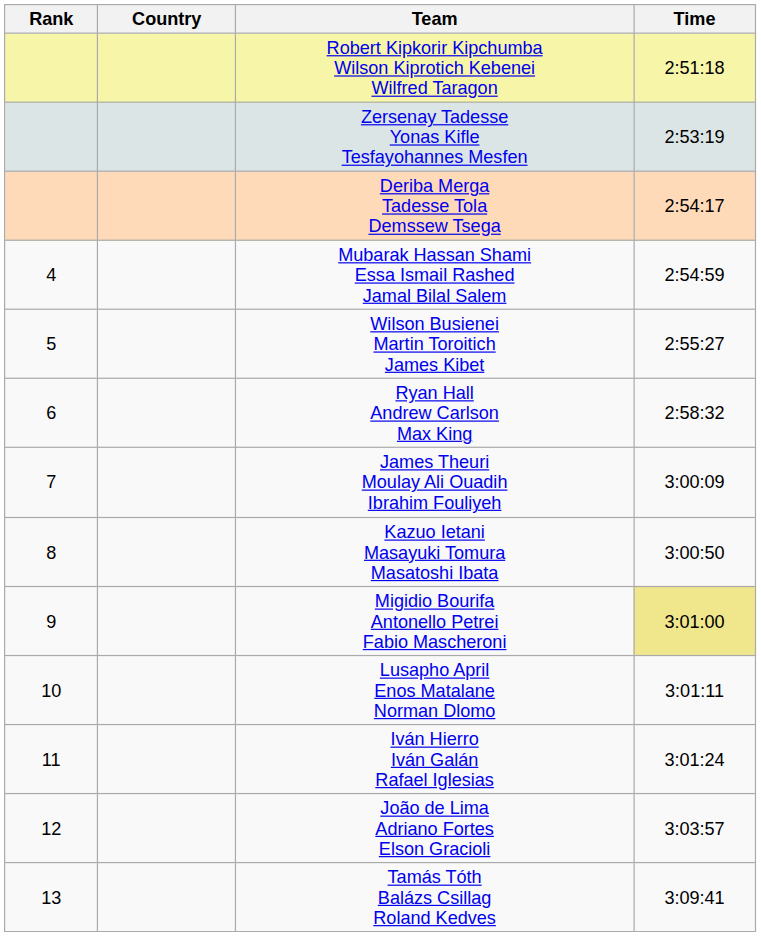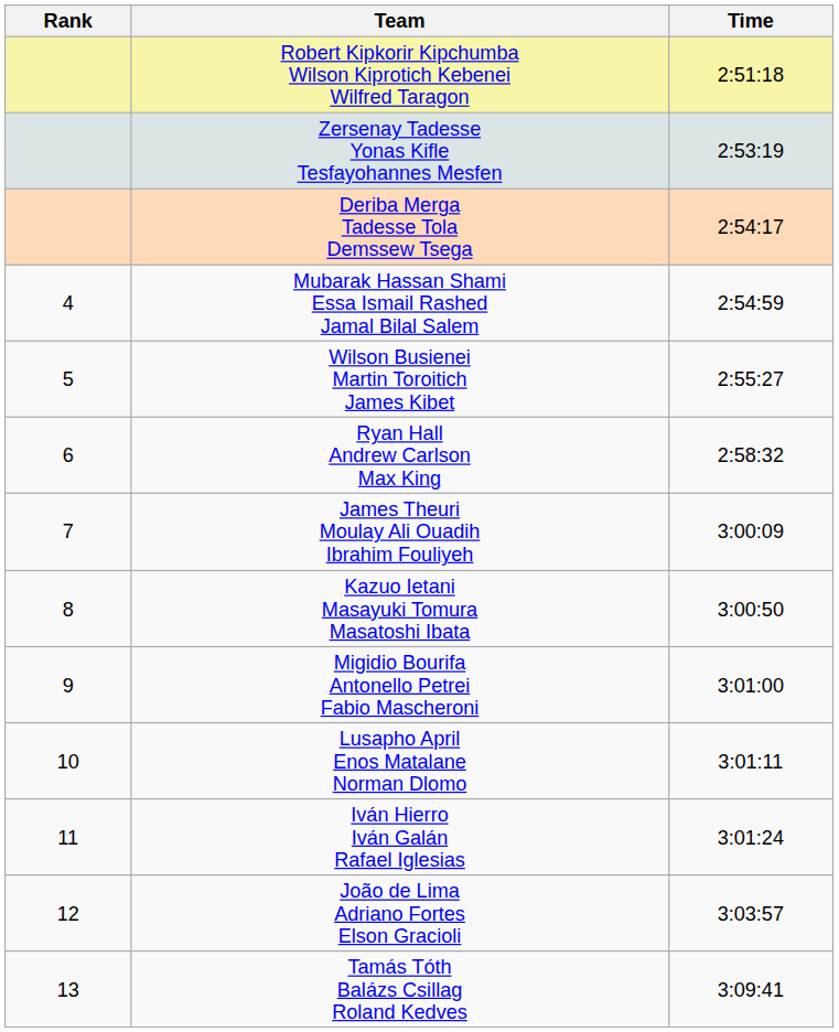 <table class="wikitable sortable" style=" text-align:center; font-size:95%;" width="50%">
 <tr>
 <th>Rank</th>
-<th>Country</th>
 <th>Team</th>
 <th>Time</th>
 </tr>
 <tr bgcolor="#F7F6A8">
 <td align=center></td>
-<td></td>
 <td><a href='#'>Robert Kipkorir Kipchumba</a><br><a href='#'>Wilson Kiprotich Kebenei</a><br><a href='#'>Wilfred Taragon</a></td>
 <td>2:51:18</td>
 </tr>
 <tr bgcolor="#DCE5E5">
 <td align=center></td>
-<td></td>
 <td><a href='#'>Zersenay Tadesse</a><br><a href='#'>Yonas Kifle</a><br><a href='#'>Tesfayohannes Mesfen</a></td>
 <td>2:53:19</td>
 </tr>
 <tr bgcolor="#FFDAB9">
 <td align=center></td>
-<td></td>
 <td><a href='#'>Deriba Merga</a><br><a href='#'>Tadesse Tola</a><br><a href='#'>Demssew Tsega</a></td>
 <td>2:54:17</td>
 </tr>
 <tr>
 <td align=center>4</td>
-<td></td>
 <td><a href='#'>Mubarak Hassan Shami</a><br><a href='#'>Essa Ismail Rashed</a><br><a href='#'>Jamal Bilal Salem</a></td>
 <td>2:54:59</td>
 </tr>
 <tr>
 <td align=center>5</td>
-<td></td>
 <td><a href='#'>Wilson Busienei</a><br><a href='#'>Martin Toroitich</a><br><a href='#'>James Kibet</a></td>
 <td>2:55:27</td>
 </tr>
 <tr>
 <td align=center>6</td>
-<td></td>
 <td><a href='#'>Ryan Hall</a><br><a href='#'>Andrew Carlson</a><br><a href='#'>Max King</a></td>
 <td>2:58:32</td>
 </tr>
 <tr>
 <td align=center>7</td>
-<td></td>
 <td><a href='#'>James Theuri</a><br><a href='#'>Moulay Ali Ouadih</a><br><a href='#'>Ibrahim Fouliyeh</a></td>
 <td>3:00:09</td>
 </tr>
 <tr>
 <td align=center>8</td>
-<td></td>
 <td><a href='#'>Kazuo Ietani</a><br><a href='#'>Masayuki Tomura</a><br><a href='#'>Masatoshi Ibata</a></td>
 <td>3:00:50</td>
 </tr>
 <tr>
 <td align=center>9</td>
-<td></td>
 <td><a href='#'>Migidio Bourifa</a><br><a href='#'>Antonello Petrei</a><br><a href='#'>Fabio Mascheroni</a></td>
-<td style="background: khaki;">3:01:00</td>
+<td>3:01:00</td>
 </tr>
 <tr>
 <td align=center>10</td>
-<td></td>
 <td><a href='#'>Lusapho April</a><br><a href='#'>Enos Matalane</a><br><a href='#'>Norman Dlomo</a></td>
 <td>3:01:11</td>
 </tr>
 <tr>
 <td align=center>11</td>
-<td></td>
 <td><a href='#'>Iván Hierro</a><br><a href='#'>Iván Galán</a><br><a href='#'>Rafael Iglesias</a></td>
 <td>3:01:24</td>
 </tr>
 <tr>
 <td align=center>12</td>
-<td></td>
 <td><a href='#'>João de Lima</a><br><a href='#'>Adriano Fortes</a><br><a href='#'>Elson Gracioli</a></td>
 <td>3:03:57</td>
 </tr>
 <tr>
 <td align=center>13</td>
-<td></td>
 <td><a href='#'>Tamás Tóth</a><br><a href='#'>Balázs Csillag</a><br><a href='#'>Roland Kedves</a></td>
 <td>3:09:41</td>
 </tr>
 </table>
